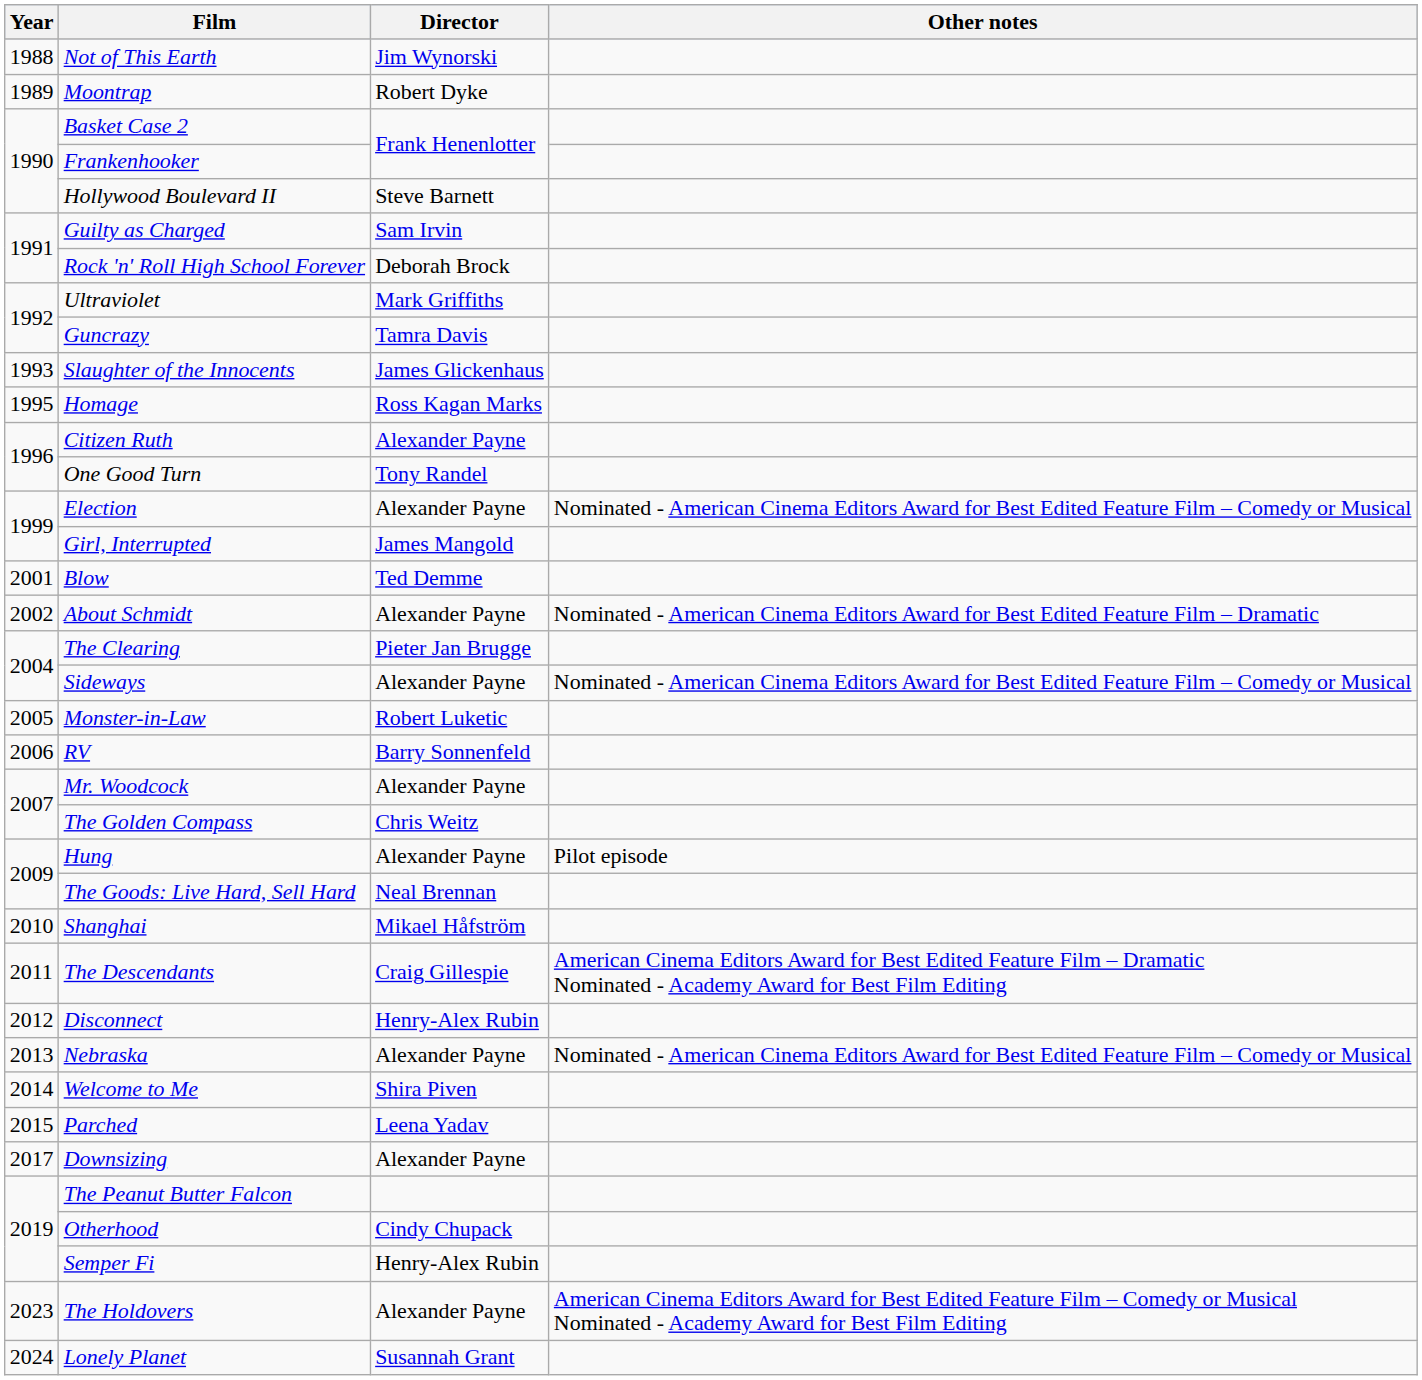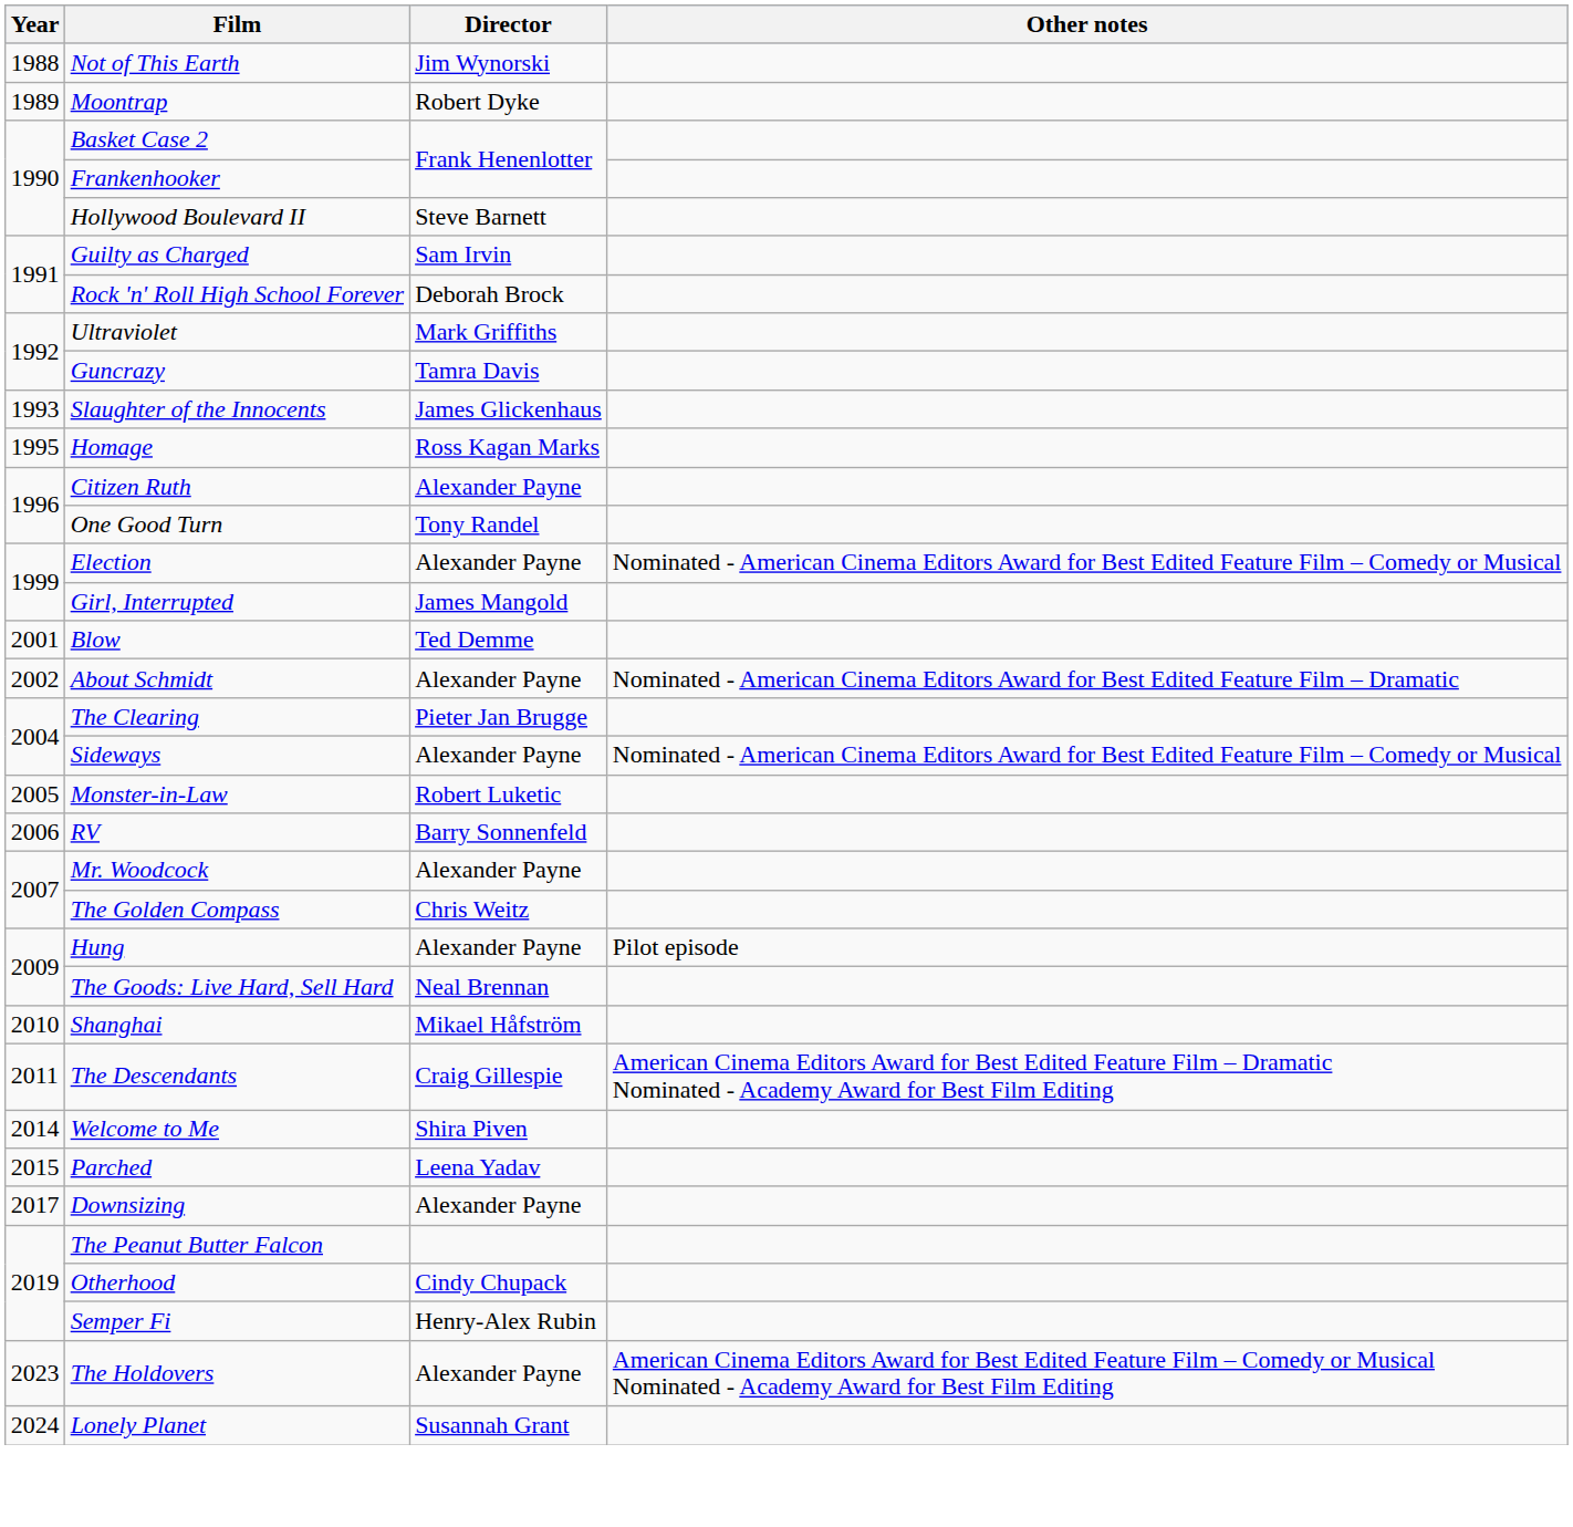 <table class="wikitable">
 <tr style="background:#b0c4de; text-align:center;">
 <th>Year</th>
 <th>Film</th>
 <th>Director</th>
 <th>Other notes</th>
 </tr>
 <tr>
 <td>1988</td>
 <td><em><a href='#'>Not of This Earth</a></em></td>
 <td><a href='#'>Jim Wynorski</a></td>
 <td></td>
 </tr>
 <tr>
 <td>1989</td>
 <td><em><a href='#'>Moontrap</a></em></td>
 <td>Robert Dyke</td>
 <td></td>
 </tr>
 <tr>
 <td rowspan="3">1990</td>
 <td><em><a href='#'>Basket Case 2</a></em></td>
 <td rowspan="2"><a href='#'>Frank Henenlotter</a></td>
 <td></td>
 </tr>
 <tr>
 <td><em><a href='#'>Frankenhooker</a></em></td>
 <td></td>
 </tr>
 <tr>
 <td><em>Hollywood Boulevard II</em></td>
 <td>Steve Barnett</td>
 <td></td>
 </tr>
 <tr>
 <td rowspan="2">1991</td>
 <td><em><a href='#'>Guilty as Charged</a></em></td>
 <td><a href='#'>Sam Irvin</a></td>
 <td></td>
 </tr>
 <tr>
 <td><em><a href='#'>Rock 'n' Roll High School Forever</a></em></td>
 <td>Deborah Brock</td>
 <td></td>
 </tr>
 <tr>
 <td rowspan="2">1992</td>
 <td><em>Ultraviolet</em></td>
 <td><a href='#'>Mark Griffiths</a></td>
 <td></td>
 </tr>
 <tr>
 <td><em><a href='#'>Guncrazy</a></em></td>
 <td><a href='#'>Tamra Davis</a></td>
 <td></td>
 </tr>
 <tr>
 <td>1993</td>
 <td><em><a href='#'>Slaughter of the Innocents</a></em></td>
 <td><a href='#'>James Glickenhaus</a></td>
 <td></td>
 </tr>
 <tr>
 <td>1995</td>
 <td><em><a href='#'>Homage</a></em></td>
 <td><a href='#'>Ross Kagan Marks</a></td>
 <td></td>
 </tr>
 <tr>
 <td rowspan="2">1996</td>
 <td><em><a href='#'>Citizen Ruth</a></em></td>
 <td><a href='#'>Alexander Payne</a></td>
 <td></td>
 </tr>
 <tr>
 <td><em>One Good Turn</em></td>
 <td><a href='#'>Tony Randel</a></td>
 <td></td>
 </tr>
 <tr>
 <td rowspan="2">1999</td>
 <td><em><a href='#'>Election</a></em></td>
 <td>Alexander Payne</td>
 <td>Nominated - <a href='#'>American Cinema Editors Award for Best Edited Feature Film – Comedy or Musical</a></td>
 </tr>
 <tr>
 <td><em><a href='#'>Girl, Interrupted</a></em></td>
 <td><a href='#'>James Mangold</a></td>
 <td></td>
 </tr>
 <tr>
 <td>2001</td>
 <td><em><a href='#'>Blow</a></em></td>
 <td><a href='#'>Ted Demme</a></td>
 <td></td>
 </tr>
 <tr>
 <td>2002</td>
 <td><em><a href='#'>About Schmidt</a></em></td>
 <td>Alexander Payne</td>
 <td>Nominated - <a href='#'>American Cinema Editors Award for Best Edited Feature Film – Dramatic</a></td>
 </tr>
 <tr>
 <td rowspan="2">2004</td>
 <td><em><a href='#'>The Clearing</a></em></td>
 <td><a href='#'>Pieter Jan Brugge</a></td>
 <td></td>
 </tr>
 <tr>
 <td><em><a href='#'>Sideways</a></em></td>
 <td>Alexander Payne</td>
 <td>Nominated - <a href='#'>American Cinema Editors Award for Best Edited Feature Film – Comedy or Musical</a></td>
 </tr>
 <tr>
 <td>2005</td>
 <td><em><a href='#'>Monster-in-Law</a></em></td>
 <td><a href='#'>Robert Luketic</a></td>
 <td></td>
 </tr>
 <tr>
 <td>2006</td>
 <td><em><a href='#'>RV</a></em></td>
 <td><a href='#'>Barry Sonnenfeld</a></td>
 <td></td>
 </tr>
 <tr>
 <td rowspan="2">2007</td>
 <td><em><a href='#'>Mr. Woodcock</a></em></td>
 <td>Alexander Payne</td>
 <td></td>
 </tr>
 <tr>
 <td><em><a href='#'>The Golden Compass</a></em></td>
 <td><a href='#'>Chris Weitz</a></td>
 <td></td>
 </tr>
 <tr>
 <td rowspan="2">2009</td>
 <td><em><a href='#'>Hung</a></em></td>
 <td>Alexander Payne</td>
 <td>Pilot episode</td>
 </tr>
 <tr>
 <td><em><a href='#'>The Goods: Live Hard, Sell Hard</a></em></td>
 <td><a href='#'>Neal Brennan</a></td>
 <td></td>
 </tr>
 <tr>
 <td>2010</td>
 <td><em><a href='#'>Shanghai</a></em></td>
 <td><a href='#'>Mikael Håfström</a></td>
 <td></td>
 </tr>
 <tr>
 <td>2011</td>
 <td><em><a href='#'>The Descendants</a></em></td>
 <td><a href='#'>Craig Gillespie</a></td>
 <td><a href='#'>American Cinema Editors Award for Best Edited Feature Film – Dramatic</a> <br> Nominated - <a href='#'>Academy Award for Best Film Editing</a></td>
 </tr>
 <tr>
-<td>2012</td>
-<td><em><a href='#'>Disconnect</a></em></td>
-<td><a href='#'>Henry-Alex Rubin</a></td>
-<td></td>
-</tr>
-<tr>
-<td>2013</td>
-<td><em><a href='#'>Nebraska</a></em></td>
-<td>Alexander Payne</td>
-<td>Nominated - <a href='#'>American Cinema Editors Award for Best Edited Feature Film – Comedy or Musical</a></td>
-</tr>
-<tr>
 <td>2014</td>
 <td><em><a href='#'>Welcome to Me</a></em></td>
 <td><a href='#'>Shira Piven</a></td>
 <td></td>
 </tr>
 <tr>
 <td>2015</td>
 <td><em><a href='#'>Parched</a></em></td>
 <td><a href='#'>Leena Yadav</a></td>
 <td></td>
 </tr>
 <tr>
 <td>2017</td>
 <td><em><a href='#'>Downsizing</a></em></td>
 <td>Alexander Payne</td>
 <td></td>
 </tr>
 <tr>
 <td rowspan="3">2019</td>
 <td><em><a href='#'>The Peanut Butter Falcon</a></em></td>
 <td></td>
 <td></td>
 </tr>
 <tr>
 <td><em><a href='#'>Otherhood</a></em></td>
 <td><a href='#'>Cindy Chupack</a></td>
 <td></td>
 </tr>
 <tr>
 <td><em><a href='#'>Semper Fi</a></em></td>
 <td>Henry-Alex Rubin</td>
 <td></td>
 </tr>
 <tr>
 <td>2023</td>
 <td><em><a href='#'>The Holdovers</a></em></td>
 <td>Alexander Payne</td>
 <td><a href='#'>American Cinema Editors Award for Best Edited Feature Film – Comedy or Musical</a> <br> Nominated - <a href='#'>Academy Award for Best Film Editing</a></td>
 </tr>
 <tr>
 <td>2024</td>
 <td><em><a href='#'>Lonely Planet</a></em></td>
 <td><a href='#'>Susannah Grant</a></td>
 <td></td>
 </tr>
 </table>
